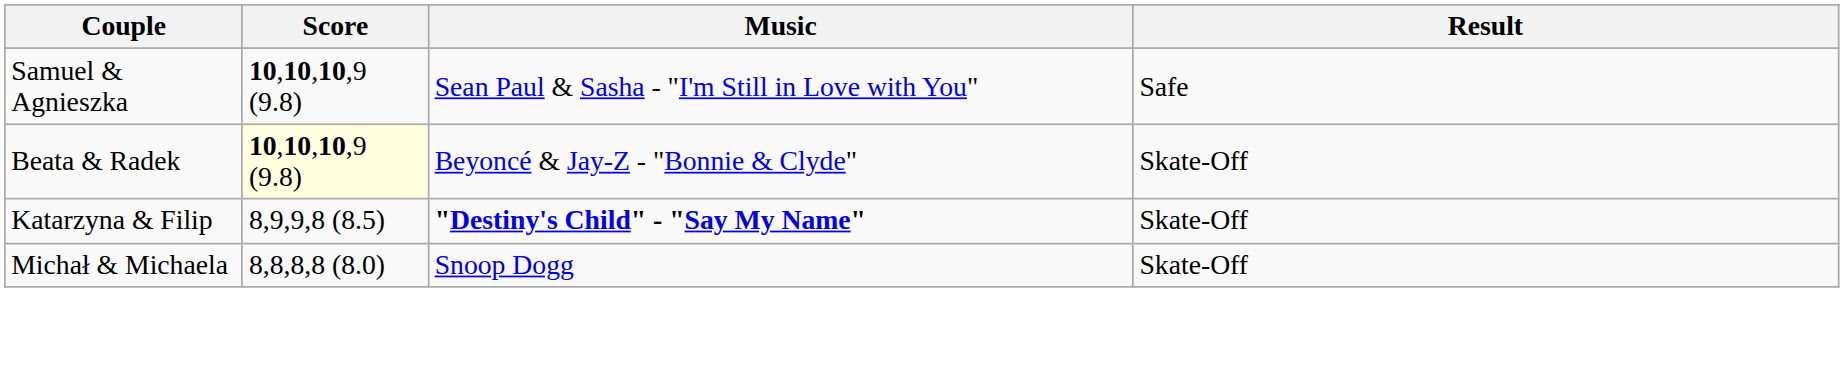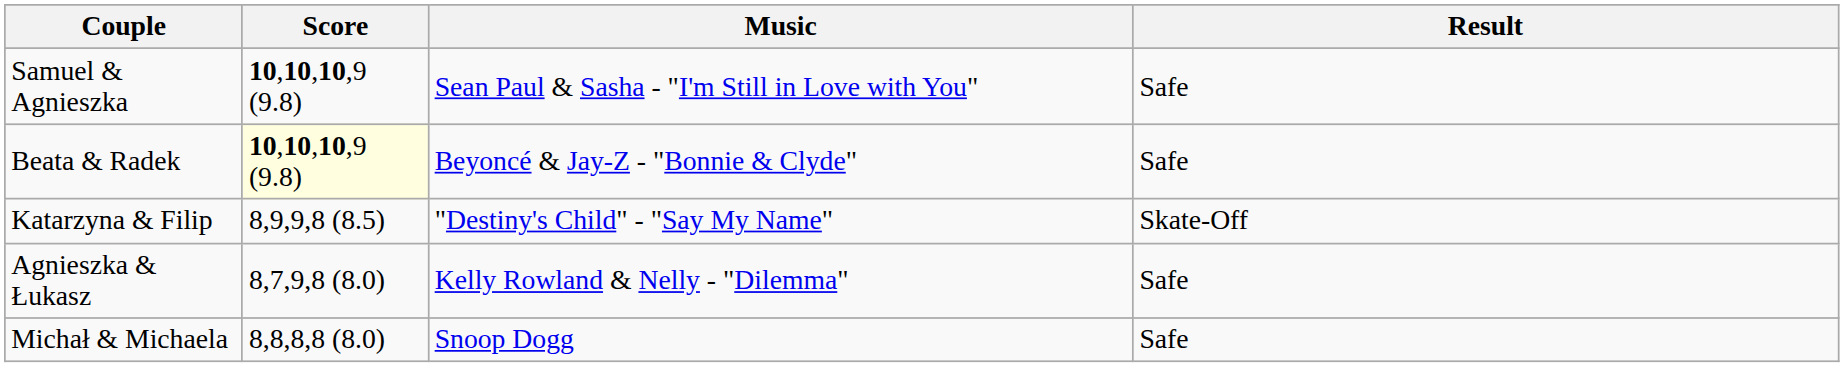 <table class="wikitable">
 <tr>
 <th style="width:130px;">Couple</th>
 <th style="width:100px;">Score</th>
 <th style="width:400px;">Music</th>
 <th style="width:400px;">Result</th>
 </tr>
 <tr>
 <td rowspan="1">Samuel & Agnieszka</td>
 <td><strong>10</strong>,<strong>10</strong>,<strong>10</strong>,9 (9.8)</td>
 <td><a href='#'>Sean Paul</a> & <a href='#'>Sasha</a> - "<a href='#'>I'm Still in Love with You</a>"</td>
 <td rowspan="1">Safe</td>
 </tr>
 <tr>
 <td rowspan="1">Beata & Radek</td>
 <td style="background: lightyellow;"><strong>10</strong>,<strong>10</strong>,<strong>10</strong>,9 (9.8)</td>
 <td><a href='#'>Beyoncé</a> & <a href='#'>Jay-Z</a> - "<a href='#'>Bonnie & Clyde</a>"</td>
-<td rowspan="1">Skate-Off</td>
+<td rowspan="1">Safe</td>
 </tr>
 <tr>
 <td rowspan="1">Katarzyna & Filip</td>
 <td>8,9,9,8 (8.5)</td>
-<td><strong>"<a href='#'>Destiny's Child</a>" - "<a href='#'>Say My Name</a>"</strong></td>
+<td>"<a href='#'>Destiny's Child</a>" - "<a href='#'>Say My Name</a>"</td>
 <td rowspan="1">Skate-Off</td>
+</tr>
+<tr>
+<td rowspan="1">Agnieszka & Łukasz</td>
+<td>8,7,9,8 (8.0)</td>
+<td><a href='#'>Kelly Rowland</a> & <a href='#'>Nelly</a> - "<a href='#'>Dilemma</a>"</td>
+<td rowspan="1">Safe</td>
 </tr>
 <tr>
 <td rowspan="1">Michał & Michaela</td>
 <td>8,8,8,8 (8.0)</td>
 <td><a href='#'>Snoop Dogg</a></td>
-<td rowspan="1">Skate-Off</td>
+<td rowspan="1">Safe</td>
 </tr>
 </table>
